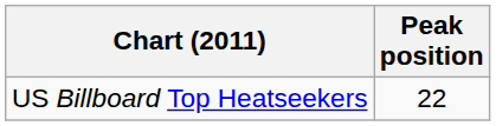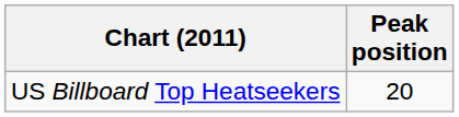 <table class="wikitable">
 <tr>
 <th align="center">Chart (2011)</th>
 <th align="center">Peak<br>position</th>
 </tr>
 <tr>
 <td align="left">US <em>Billboard</em> <a href='#'>Top Heatseekers</a></td>
-<td align="center">22</td>
+<td align="center">20</td>
 </tr>
 </table>
